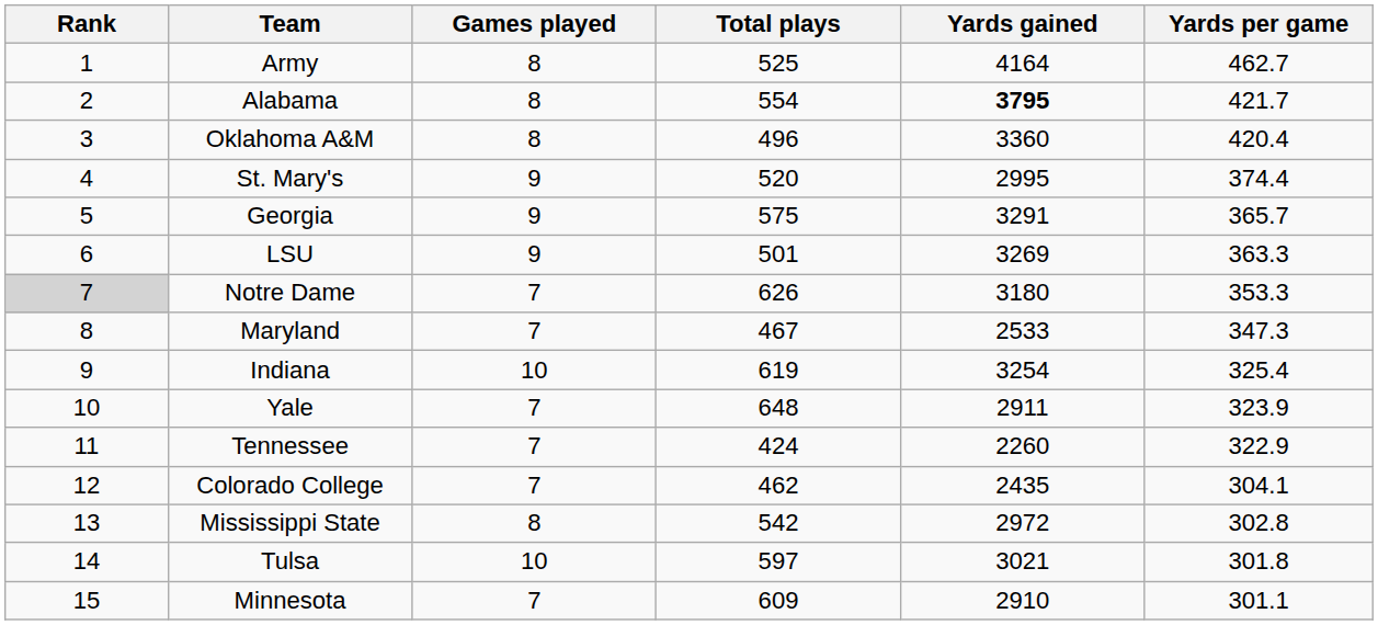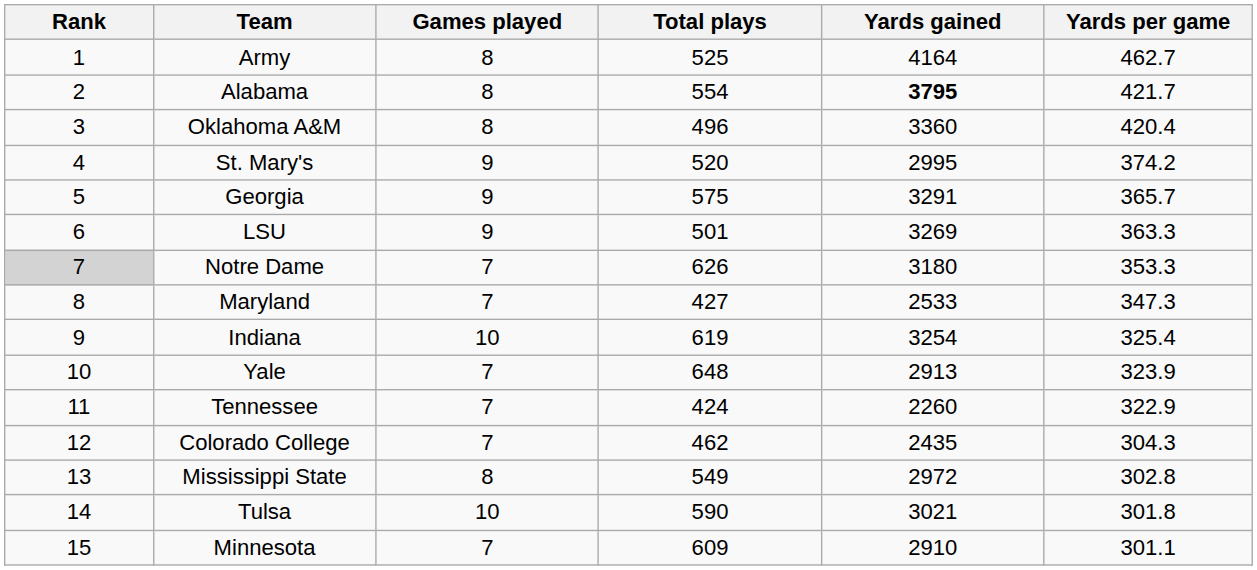 <table class="wikitable sortable">
 <tr>
 <th bgcolor="#DDDDFF" width="10%">Rank</th>
 <th bgcolor="#DDDDFF" width="15%">Team</th>
 <th bgcolor="#DDDDFF" width="15%">Games played</th>
 <th bgcolor="#DDDDFF" width="15%">Total plays</th>
 <th bgcolor="#DDDDFF" width="15%">Yards gained</th>
 <th bgcolor="#DDDDFF" width="14%">Yards per game</th>
 </tr>
 <tr align="center">
 <td>1</td>
 <td>Army</td>
 <td>8</td>
 <td>525</td>
 <td>4164</td>
 <td>462.7</td>
 </tr>
 <tr align="center">
 <td>2</td>
 <td>Alabama</td>
 <td>8</td>
 <td>554</td>
 <td><strong>3795</strong></td>
 <td>421.7</td>
 </tr>
 <tr align="center">
 <td>3</td>
 <td>Oklahoma A&M</td>
 <td>8</td>
 <td>496</td>
 <td>3360</td>
 <td>420.4</td>
 </tr>
 <tr align="center">
 <td>4</td>
 <td>St. Mary's</td>
 <td>9</td>
 <td>520</td>
 <td>2995</td>
-<td>374.4</td>
+<td>374.2</td>
 </tr>
 <tr align="center">
 <td>5</td>
 <td>Georgia</td>
 <td>9</td>
 <td>575</td>
 <td>3291</td>
 <td>365.7</td>
 </tr>
 <tr align="center">
 <td>6</td>
 <td>LSU</td>
 <td>9</td>
 <td>501</td>
 <td>3269</td>
 <td>363.3</td>
 </tr>
 <tr align="center">
 <td style="background: lightgrey;">7</td>
 <td>Notre Dame</td>
 <td>7</td>
 <td>626</td>
 <td>3180</td>
 <td>353.3</td>
 </tr>
 <tr align="center">
 <td>8</td>
 <td>Maryland</td>
 <td>7</td>
-<td>467</td>
+<td>427</td>
 <td>2533</td>
 <td>347.3</td>
 </tr>
 <tr align="center">
 <td>9</td>
 <td>Indiana</td>
 <td>10</td>
 <td>619</td>
 <td>3254</td>
 <td>325.4</td>
 </tr>
 <tr align="center">
 <td>10</td>
 <td>Yale</td>
 <td>7</td>
 <td>648</td>
-<td>2911</td>
+<td>2913</td>
 <td>323.9</td>
 </tr>
 <tr align="center">
 <td>11</td>
 <td>Tennessee</td>
 <td>7</td>
 <td>424</td>
 <td>2260</td>
 <td>322.9</td>
 </tr>
 <tr align="center">
 <td>12</td>
 <td>Colorado College</td>
 <td>7</td>
 <td>462</td>
 <td>2435</td>
-<td>304.1</td>
+<td>304.3</td>
 </tr>
 <tr align="center">
 <td>13</td>
 <td>Mississippi State</td>
 <td>8</td>
-<td>542</td>
+<td>549</td>
 <td>2972</td>
 <td>302.8</td>
 </tr>
 <tr align="center">
 <td>14</td>
 <td>Tulsa</td>
 <td>10</td>
-<td>597</td>
+<td>590</td>
 <td>3021</td>
 <td>301.8</td>
 </tr>
 <tr align="center">
 <td>15</td>
 <td>Minnesota</td>
 <td>7</td>
 <td>609</td>
 <td>2910</td>
 <td>301.1</td>
 </tr>
 </table>
